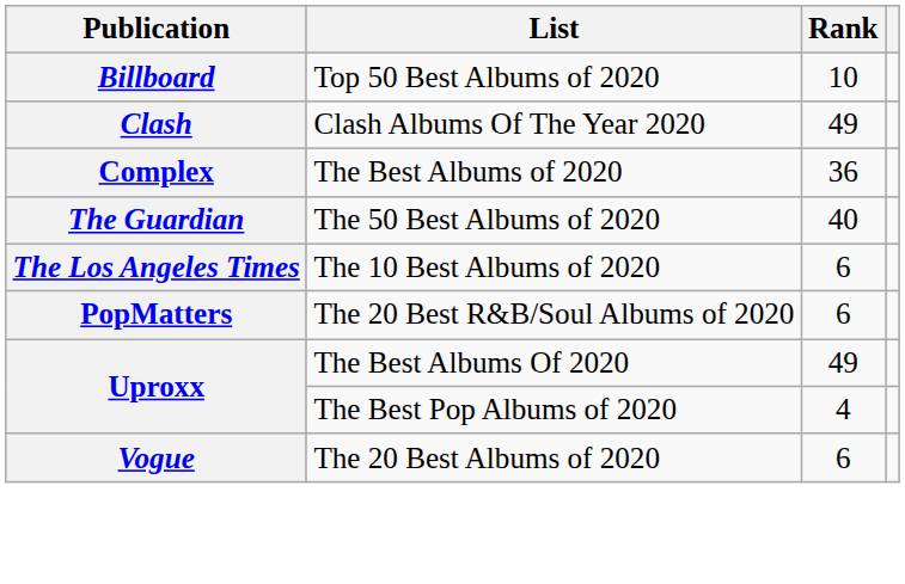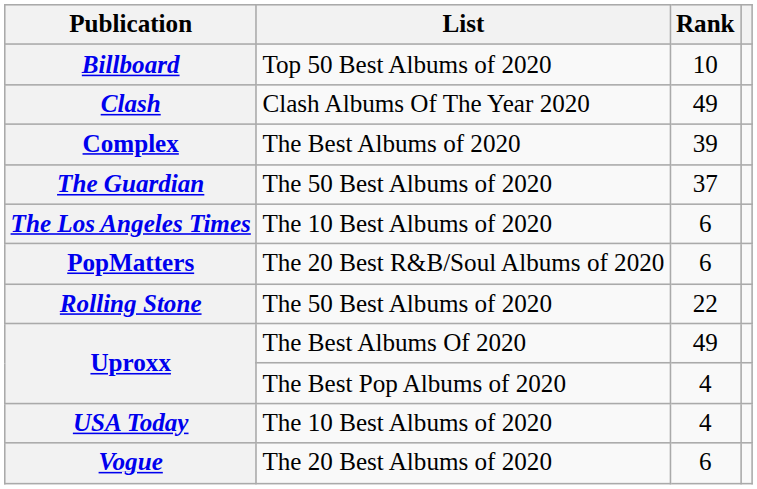 <table class="wikitable sortable plainrowheaders">
 <tr>
 <th scope="col">Publication</th>
 <th scope="col" class="unsortable">List</th>
 <th scope="col">Rank</th>
 <th scope="col" class="unsortable"></th>
 </tr>
 <tr>
 <th scope="row"><em><a href='#'>Billboard</a></em></th>
 <td>Top 50 Best Albums of 2020</td>
 <td style="text-align: center;">10</td>
 <td style="text-align: center;"></td>
 </tr>
 <tr>
 <th scope="row"><em><a href='#'>Clash</a></em></th>
 <td>Clash Albums Of The Year 2020</td>
 <td style="text-align: center;">49</td>
 <td style="text-align: center;"></td>
 </tr>
 <tr>
 <th scope="row"><a href='#'>Complex</a></th>
 <td>The Best Albums of 2020</td>
-<td style="text-align: center;">36</td>
+<td style="text-align: center;">39</td>
 <td style="text-align: center;"></td>
 </tr>
 <tr>
 <th scope="row"><em><a href='#'>The Guardian</a></em></th>
 <td>The 50 Best Albums of 2020</td>
-<td style="text-align: center;">40</td>
+<td style="text-align: center;">37</td>
 <td style="text-align: center;"></td>
 </tr>
 <tr>
 <th scope="row"><em><a href='#'>The Los Angeles Times</a></em></th>
 <td>The 10 Best Albums of 2020</td>
 <td style="text-align: center;">6</td>
 <td style="text-align: center;"></td>
 </tr>
 <tr>
 <th scope="row"><a href='#'>PopMatters</a></th>
 <td>The 20 Best R&B/Soul Albums of 2020</td>
 <td style="text-align: center;">6</td>
 <td style="text-align: center;"></td>
 </tr>
 <tr>
+<th scope="row"><em><a href='#'>Rolling Stone</a></em></th>
+<td>The 50 Best Albums of 2020</td>
+<td style="text-align: center;">22</td>
+<td style="text-align: center;"></td>
+</tr>
+<tr>
 <th scope="row" rowspan="2"><a href='#'>Uproxx</a></th>
 <td>The Best Albums Of 2020</td>
 <td style="text-align: center;">49</td>
 <td style="text-align: center;"></td>
 </tr>
 <tr>
 <td>The Best Pop Albums of 2020</td>
 <td style="text-align: center;">4</td>
 <td style="text-align: center;"></td>
 </tr>
 <tr>
+<th scope="row"><em><a href='#'>USA Today</a></em></th>
+<td>The 10 Best Albums of 2020</td>
+<td style="text-align: center;">4</td>
+<td style="text-align: center;"></td>
+</tr>
+<tr>
 <th scope="row"><em><a href='#'>Vogue</a></em></th>
 <td>The 20 Best Albums of 2020</td>
 <td style="text-align: center;">6</td>
 <td style="text-align: center;"></td>
 </tr>
 </table>
